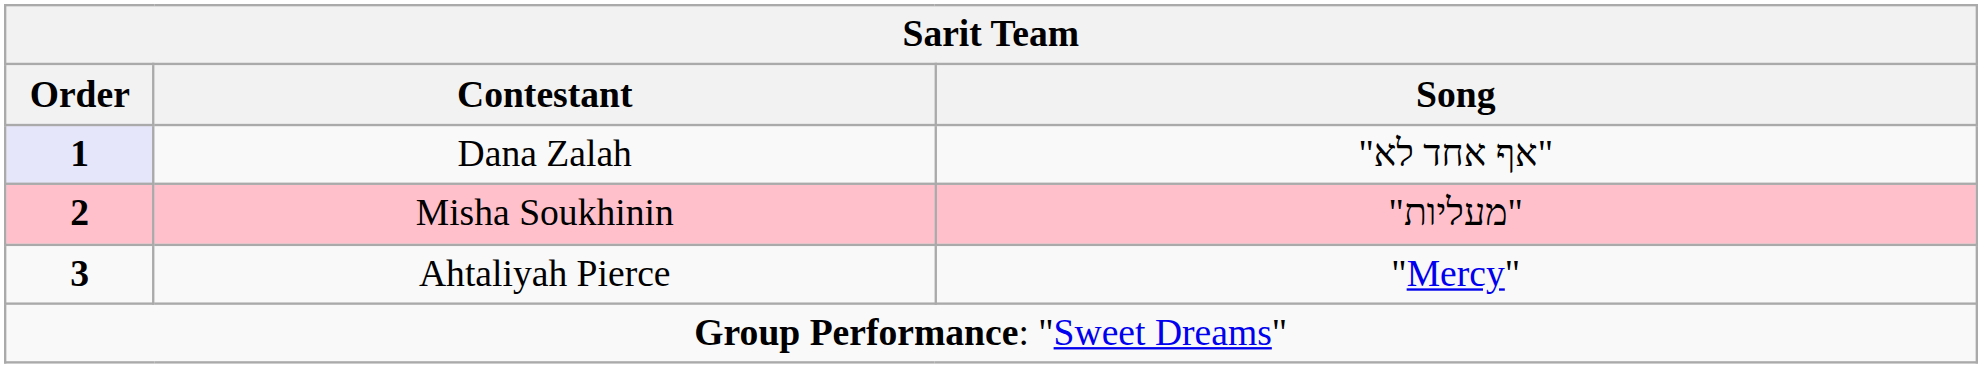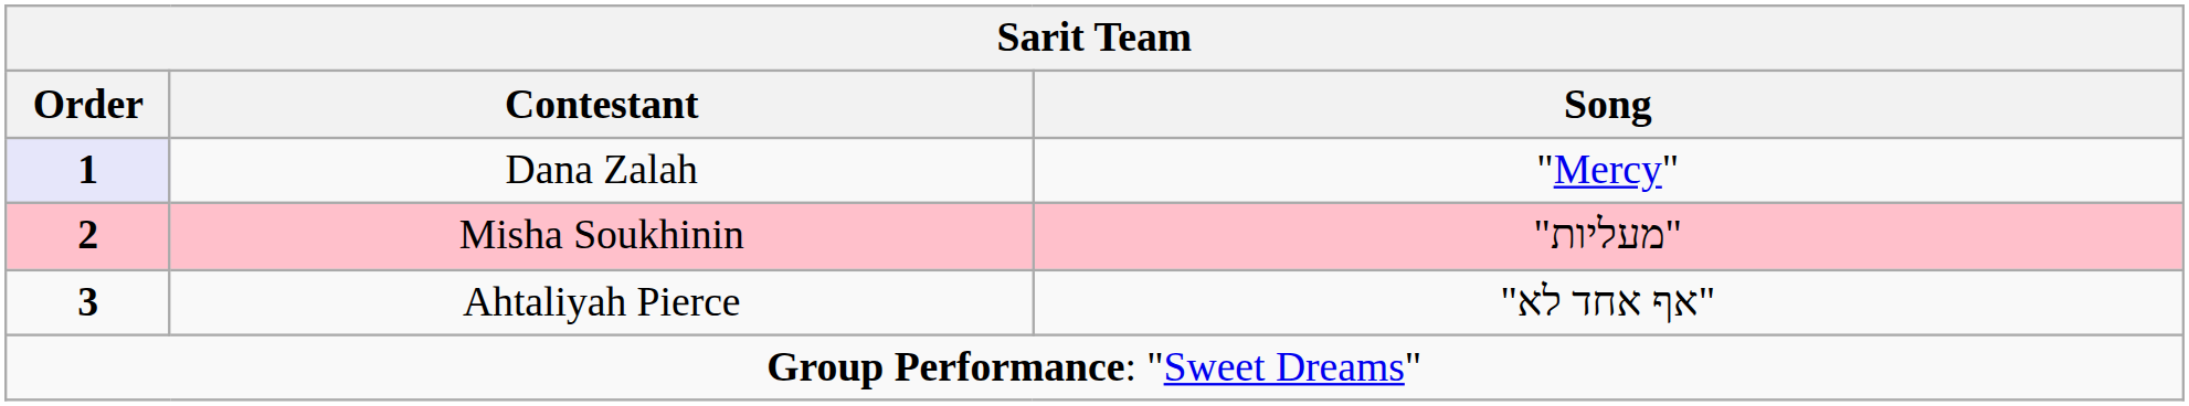 <table class="wikitable" style="text-align: center; width:95%;">
 <tr>
 <th colspan=3>Sarit Team</th>
 </tr>
 <tr>
 <th width="5%">Order</th>
 <th width="30%">Contestant</th>
 <th width="40%">Song</th>
 </tr>
 <tr>
 <td align="center" style="background: lavender;"><strong>1</strong></td>
 <td>Dana Zalah</td>
-<td>"אף אחד לא"</td>
+<td>"<a href='#'>Mercy</a>"</td>
 </tr>
 <tr>
 <td bgcolor="pink" align="center"><strong>2</strong></td>
 <td bgcolor="pink">Misha Soukhinin</td>
 <td bgcolor="pink">"מעליות"</td>
 </tr>
 <tr>
 <td align="center"><strong>3</strong></td>
 <td>Ahtaliyah Pierce</td>
-<td>"<a href='#'>Mercy</a>"</td>
+<td>"אף אחד לא"</td>
 </tr>
 <tr>
 <td colspan=3><strong>Group Performance</strong>: "<a href='#'>Sweet Dreams</a>"</td>
 </tr>
 </table>
